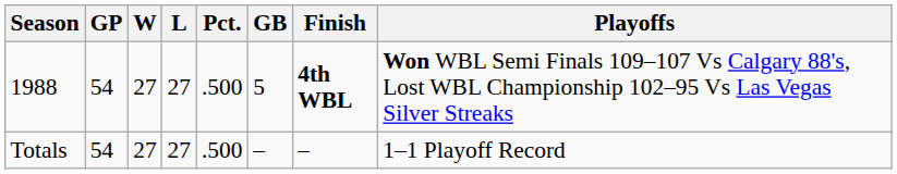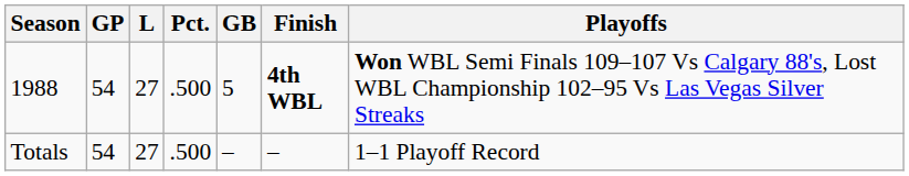 <table class="wikitable">
 <tr>
 <th>Season</th>
 <th>GP</th>
-<th>W</th>
 <th>L</th>
 <th>Pct.</th>
 <th>GB</th>
 <th>Finish</th>
 <th>Playoffs</th>
 </tr>
 <tr>
 <td>1988</td>
 <td>54</td>
 <td>27</td>
-<td>27</td>
 <td>.500</td>
 <td>5</td>
 <td><strong>4th WBL</strong></td>
 <td><strong>Won</strong> WBL Semi Finals 109–107 Vs <a href='#'>Calgary 88's</a>, Lost WBL Championship 102–95 Vs <a href='#'>Las Vegas Silver Streaks</a></td>
 </tr>
 <tr>
 <td>Totals</td>
 <td>54</td>
 <td>27</td>
-<td>27</td>
 <td>.500</td>
 <td>–</td>
 <td>–</td>
 <td>1–1 Playoff Record</td>
 </tr>
 </table>
